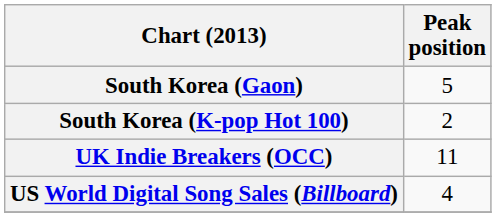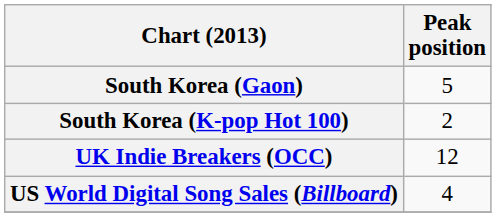 <table class="wikitable sortable plainrowheaders" style="text-align:center;">
 <tr>
 <th>Chart (2013)</th>
 <th>Peak<br>position</th>
 </tr>
 <tr>
 <th scope="row">South Korea (<a href='#'>Gaon</a>)</th>
 <td>5</td>
 </tr>
 <tr>
 <th scope="row">South Korea (<a href='#'>K-pop Hot 100</a>)</th>
 <td>2</td>
 </tr>
 <tr>
 <th scope="row"><a href='#'>UK Indie Breakers</a> (<a href='#'>OCC</a>)</th>
-<td>11</td>
+<td>12</td>
 </tr>
 <tr>
 <th scope="row">US <a href='#'>World Digital Song Sales</a> (<em><a href='#'>Billboard</a></em>)</th>
 <td>4</td>
 </tr>
 <tr>
 </tr>
 </table>
